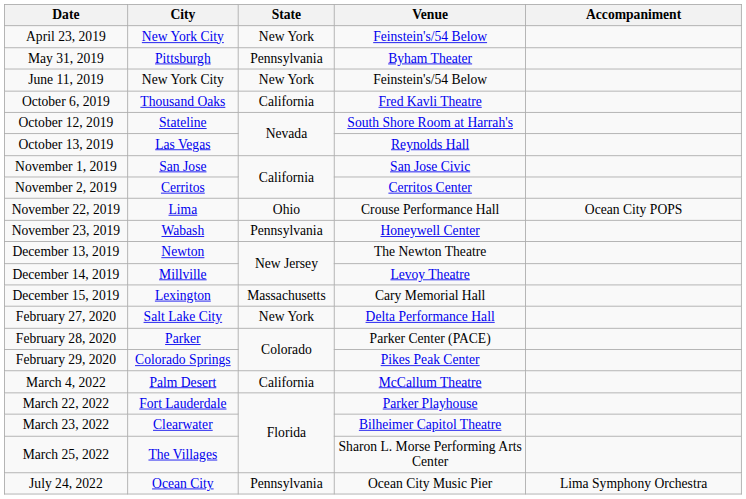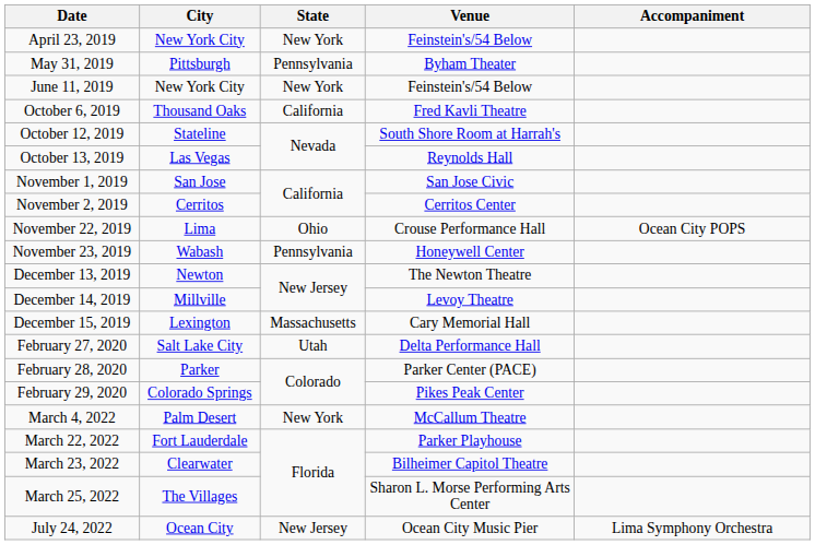 <table class="wikitable" style="text-align:center;">
 <tr>
 <th style="width:160px;">Date</th>
 <th style="width:140px;">City</th>
 <th style="width:110px;">State</th>
 <th style="width:260px;">Venue</th>
 <th style="width:290px;">Accompaniment</th>
 </tr>
 <tr>
 <td>April 23, 2019</td>
 <td><a href='#'>New York City</a></td>
 <td>New York</td>
 <td><a href='#'>Feinstein's/54 Below</a></td>
 <td></td>
 </tr>
 <tr>
 <td>May 31, 2019</td>
 <td><a href='#'>Pittsburgh</a></td>
 <td>Pennsylvania</td>
 <td><a href='#'>Byham Theater</a></td>
 <td></td>
 </tr>
 <tr>
 <td>June 11, 2019</td>
 <td>New York City</td>
 <td>New York</td>
 <td>Feinstein's/54 Below</td>
 <td></td>
 </tr>
 <tr>
 <td>October 6, 2019</td>
 <td><a href='#'>Thousand Oaks</a></td>
 <td>California</td>
 <td><a href='#'>Fred Kavli Theatre</a></td>
 <td></td>
 </tr>
 <tr>
 <td>October 12, 2019</td>
 <td><a href='#'>Stateline</a></td>
 <td rowspan="2">Nevada</td>
 <td><a href='#'>South Shore Room at Harrah's</a></td>
 <td></td>
 </tr>
 <tr>
 <td>October 13, 2019</td>
 <td><a href='#'>Las Vegas</a></td>
 <td><a href='#'>Reynolds Hall</a></td>
 <td></td>
 </tr>
 <tr>
 <td>November 1, 2019</td>
 <td><a href='#'>San Jose</a></td>
 <td rowspan="2">California</td>
 <td><a href='#'>San Jose Civic</a></td>
 <td></td>
 </tr>
 <tr>
 <td>November 2, 2019</td>
 <td><a href='#'>Cerritos</a></td>
 <td><a href='#'>Cerritos Center</a></td>
 <td></td>
 </tr>
 <tr>
 <td>November 22, 2019</td>
 <td><a href='#'>Lima</a></td>
 <td>Ohio</td>
 <td>Crouse Performance Hall</td>
 <td>Ocean City POPS</td>
 </tr>
 <tr>
 <td>November 23, 2019</td>
 <td><a href='#'>Wabash</a></td>
 <td>Pennsylvania</td>
 <td><a href='#'>Honeywell Center</a></td>
 <td></td>
 </tr>
 <tr>
 <td>December 13, 2019</td>
 <td><a href='#'>Newton</a></td>
 <td rowspan="2">New Jersey</td>
 <td>The Newton Theatre</td>
 <td></td>
 </tr>
 <tr>
 <td>December 14, 2019</td>
 <td><a href='#'>Millville</a></td>
 <td><a href='#'>Levoy Theatre</a></td>
 <td></td>
 </tr>
 <tr>
 <td>December 15, 2019</td>
 <td><a href='#'>Lexington</a></td>
 <td>Massachusetts</td>
 <td>Cary Memorial Hall</td>
 <td></td>
 </tr>
 <tr>
 <td>February 27, 2020</td>
 <td><a href='#'>Salt Lake City</a></td>
-<td>New York</td>
+<td>Utah</td>
 <td><a href='#'>Delta Performance Hall</a></td>
 <td></td>
 </tr>
 <tr>
 <td>February 28, 2020</td>
 <td><a href='#'>Parker</a></td>
 <td rowspan="2">Colorado</td>
 <td>Parker Center (PACE)</td>
 <td></td>
 </tr>
 <tr>
 <td>February 29, 2020</td>
 <td><a href='#'>Colorado Springs</a></td>
 <td><a href='#'>Pikes Peak Center</a></td>
 <td></td>
 </tr>
 <tr>
 <td>March 4, 2022</td>
 <td><a href='#'>Palm Desert</a></td>
-<td>California</td>
+<td>New York</td>
 <td><a href='#'>McCallum Theatre</a></td>
 <td></td>
 </tr>
 <tr>
 <td>March 22, 2022</td>
 <td><a href='#'>Fort Lauderdale</a></td>
 <td rowspan="3">Florida</td>
 <td><a href='#'>Parker Playhouse</a></td>
 <td></td>
 </tr>
 <tr>
 <td>March 23, 2022</td>
 <td><a href='#'>Clearwater</a></td>
 <td><a href='#'>Bilheimer Capitol Theatre</a></td>
 <td></td>
 </tr>
 <tr>
 <td>March 25, 2022</td>
 <td><a href='#'>The Villages</a></td>
 <td>Sharon L. Morse Performing Arts Center</td>
 <td></td>
 </tr>
 <tr>
 <td>July 24, 2022</td>
 <td><a href='#'>Ocean City</a></td>
-<td>Pennsylvania</td>
+<td>New Jersey</td>
 <td>Ocean City Music Pier</td>
 <td>Lima Symphony Orchestra</td>
 </tr>
 </table>
